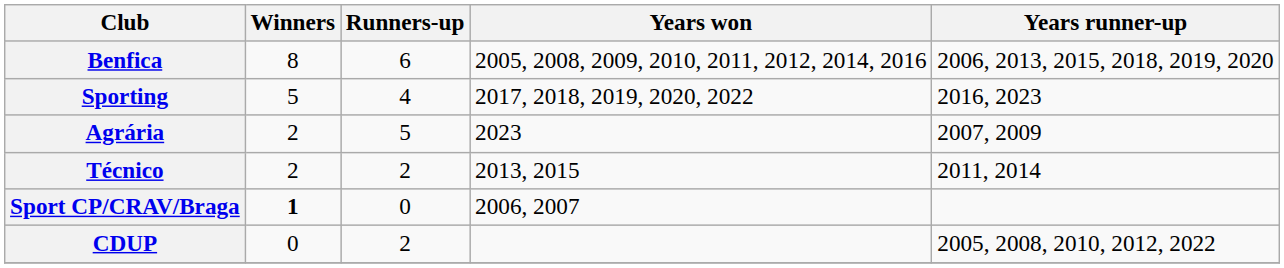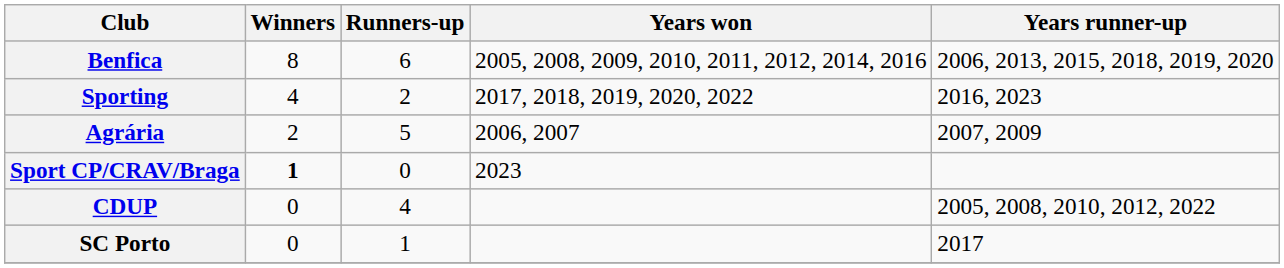 <table class="wikitable plainrowheaders sortable">
 <tr>
 <th scope=col>Club</th>
 <th scope=col>Winners</th>
 <th scope=col>Runners-up</th>
 <th scope=col>Years won</th>
 <th scope=col>Years runner-up</th>
 </tr>
 <tr>
 <th scope=row><a href='#'>Benfica</a></th>
 <td style="text-align:center;">8</td>
 <td style="text-align:center;">6</td>
 <td>2005, 2008, 2009, 2010, 2011, 2012, 2014, 2016</td>
 <td>2006, 2013, 2015, 2018, 2019, 2020</td>
 </tr>
 <tr>
 <th scope=row><a href='#'>Sporting</a></th>
-<td style="text-align:center;">5</td>
 <td style="text-align:center;">4</td>
+<td style="text-align:center;">2</td>
 <td>2017, 2018, 2019, 2020, 2022</td>
 <td>2016, 2023</td>
 </tr>
 <tr>
 <th scope=row><a href='#'>Agrária</a></th>
 <td style="text-align:center;">2</td>
 <td style="text-align:center;">5</td>
-<td>2023</td>
+<td>2006, 2007</td>
 <td>2007, 2009</td>
-</tr>
-<tr>
-<th scope=row><a href='#'>Técnico</a></th>
-<td style="text-align:center;">2</td>
-<td style="text-align:center;">2</td>
-<td>2013, 2015</td>
-<td>2011, 2014</td>
 </tr>
 <tr>
 <th scope=row><a href='#'>Sport CP/CRAV/Braga</a></th>
 <td style="text-align:center;"><strong>1</strong></td>
 <td style="text-align:center;">0</td>
-<td>2006, 2007</td>
+<td>2023</td>
 <td></td>
 </tr>
 <tr>
 <th scope=row><a href='#'>CDUP</a></th>
 <td style="text-align:center;">0</td>
-<td style="text-align:center;">2</td>
+<td style="text-align:center;">4</td>
 <td></td>
 <td>2005, 2008, 2010, 2012, 2022</td>
 </tr>
 <tr>
+<th scope=row>SC Porto</th>
+<td style="text-align:center;">0</td>
+<td style="text-align:center;">1</td>
+<td></td>
+<td>2017</td>
+</tr>
+<tr>
 </tr>
 </table>
